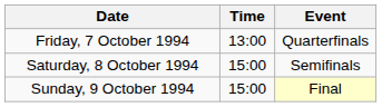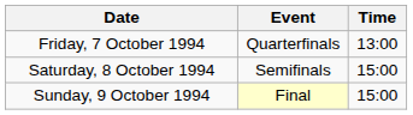 <table class = "wikitable" style="text-align:center;">
 <tr>
 <th width=220>Date</th>
+<th width=100>Event</th>
 <th width=50>Time</th>
-<th width=100>Event</th>
 </tr>
 <tr>
 <td>Friday, 7 October 1994</td>
+<td>Quarterfinals</td>
 <td>13:00</td>
-<td>Quarterfinals</td>
 </tr>
 <tr>
 <td>Saturday, 8 October 1994</td>
+<td>Semifinals</td>
 <td>15:00</td>
-<td>Semifinals</td>
 </tr>
 <tr>
 <td>Sunday, 9 October 1994</td>
+<td bgcolor=ffffcc>Final</td>
 <td>15:00</td>
-<td bgcolor=ffffcc>Final</td>
 </tr>
 </table>
